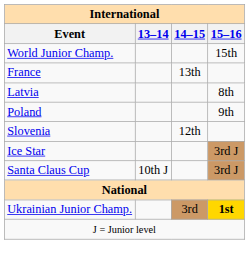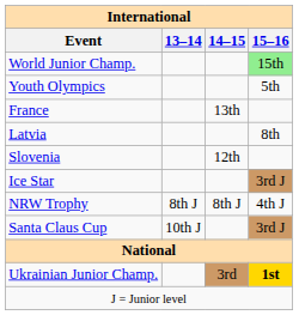 <table class="wikitable" style="text-align:center">
 <tr>
 <th style="background-color: #ffdead; " colspan=4 align=center>International</th>
 </tr>
 <tr>
 <th>Event</th>
 <th><a href='#'>13–14</a></th>
 <th><a href='#'>14–15</a></th>
 <th><a href='#'>15–16</a></th>
 </tr>
 <tr>
 <td align=left><a href='#'>World Junior Champ.</a></td>
 <td></td>
 <td></td>
-<td>15th</td>
+<td style="background: lightgreen;">15th</td>
+</tr>
+<tr>
+<td align=left><a href='#'>Youth Olympics</a></td>
+<td></td>
+<td></td>
+<td>5th</td>
 </tr>
 <tr>
 <td align=left> <a href='#'>France</a></td>
 <td></td>
 <td>13th</td>
 <td></td>
 </tr>
 <tr>
 <td align=left> <a href='#'>Latvia</a></td>
 <td></td>
 <td></td>
 <td>8th</td>
 </tr>
 <tr>
-<td align=left> <a href='#'>Poland</a></td>
-<td></td>
-<td></td>
-<td>9th</td>
-</tr>
-<tr>
 <td align=left> <a href='#'>Slovenia</a></td>
 <td></td>
 <td>12th</td>
 <td></td>
 </tr>
 <tr>
 <td align=left><a href='#'>Ice Star</a></td>
 <td></td>
 <td></td>
 <td bgcolor=cc9966>3rd J</td>
+</tr>
+<tr>
+<td align=left><a href='#'>NRW Trophy</a></td>
+<td>8th J</td>
+<td>8th J</td>
+<td>4th J</td>
 </tr>
 <tr>
 <td align=left><a href='#'>Santa Claus Cup</a></td>
 <td>10th J</td>
 <td></td>
 <td bgcolor=cc9966>3rd J</td>
 </tr>
 <tr>
 <th style="background-color: #ffdead; " colspan=4 align=center>National</th>
 </tr>
 <tr>
 <td align=left><a href='#'>Ukrainian Junior Champ.</a></td>
 <td></td>
 <td bgcolor=cc9966>3rd</td>
 <td bgcolor=gold><strong>1st</strong></td>
 </tr>
 <tr>
 <td colspan=4 align=center><small> J = Junior level </small></td>
 </tr>
 </table>
